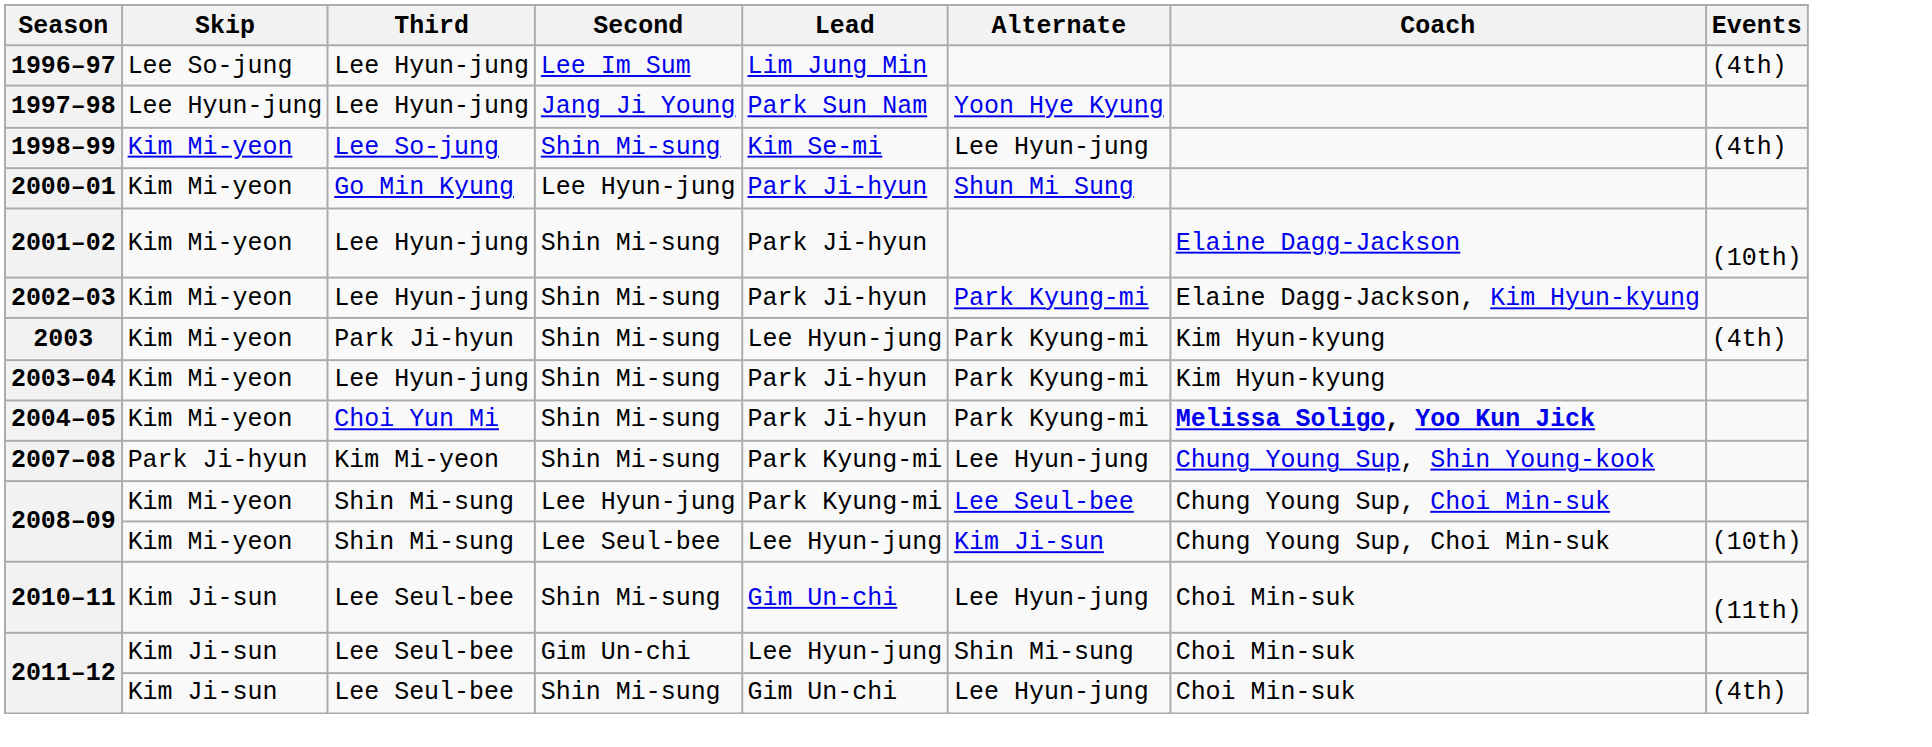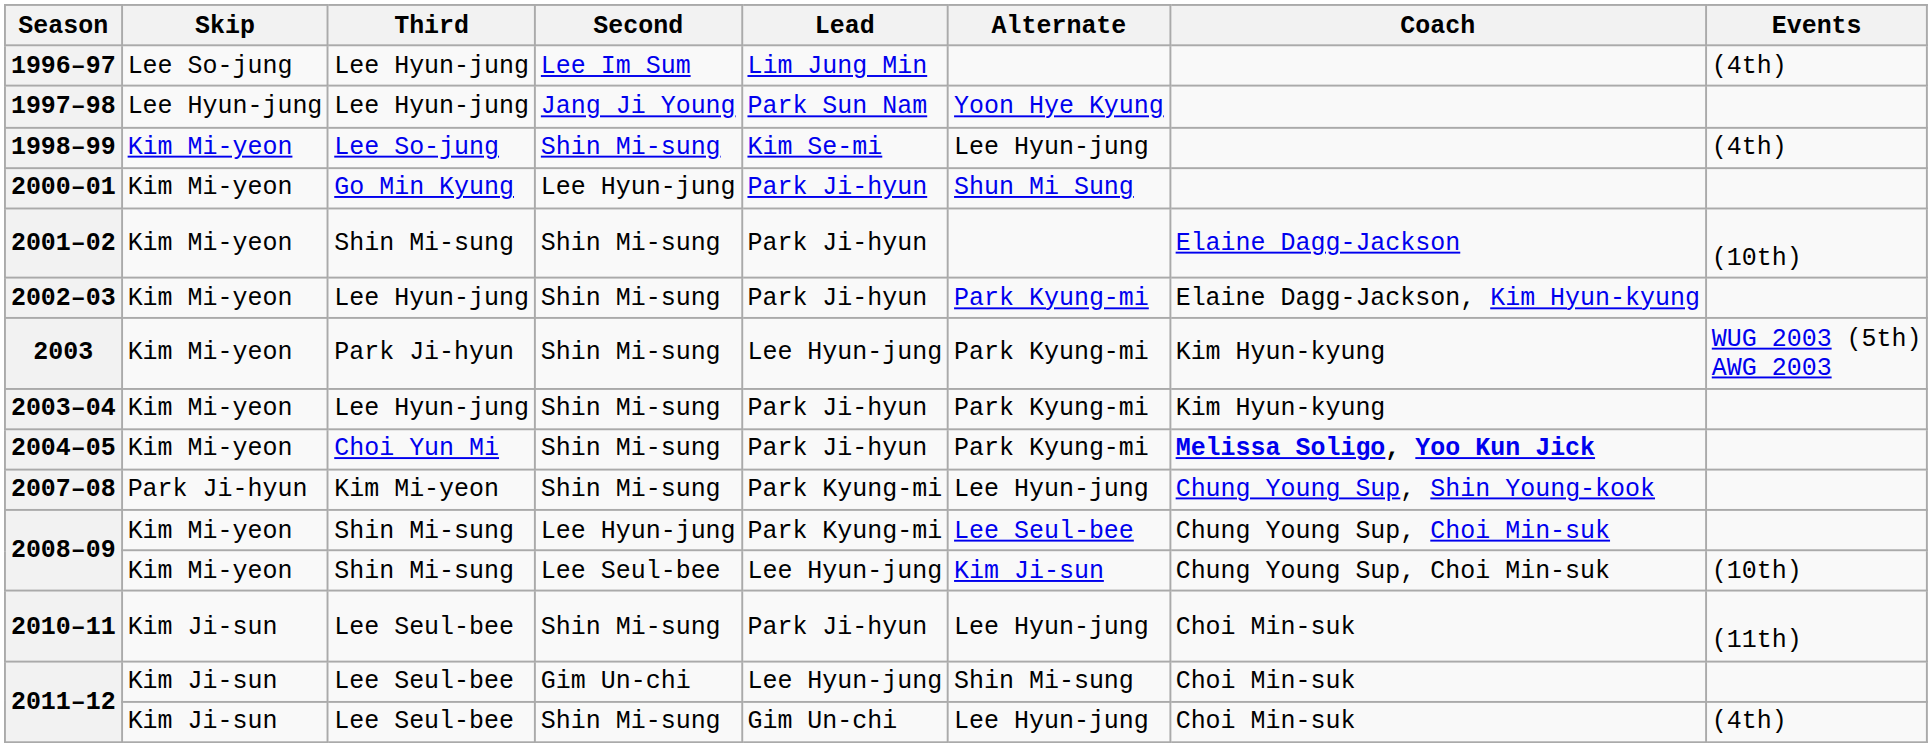 <table class="wikitable">
 <tr>
 <th scope="col">Season</th>
 <th scope="col">Skip</th>
 <th scope="col">Third</th>
 <th scope="col">Second</th>
 <th scope="col">Lead</th>
 <th scope="col">Alternate</th>
 <th scope="col">Coach</th>
 <th scope="col">Events</th>
 </tr>
 <tr>
 <th scope="row">1996–97</th>
 <td>Lee So-jung</td>
 <td>Lee Hyun-jung</td>
 <td><a href='#'>Lee Im Sum</a></td>
 <td><a href='#'>Lim Jung Min</a></td>
 <td></td>
 <td></td>
 <td> (4th)</td>
 </tr>
 <tr>
 <th scope="row">1997–98</th>
 <td>Lee Hyun-jung</td>
 <td>Lee Hyun-jung</td>
 <td><a href='#'>Jang Ji Young</a></td>
 <td><a href='#'>Park Sun Nam</a></td>
 <td><a href='#'>Yoon Hye Kyung</a></td>
 <td></td>
 <td> </td>
 </tr>
 <tr>
 <th scope="row">1998–99</th>
 <td><a href='#'>Kim Mi-yeon</a></td>
 <td><a href='#'>Lee So-jung</a></td>
 <td><a href='#'>Shin Mi-sung</a></td>
 <td><a href='#'>Kim Se-mi</a></td>
 <td>Lee Hyun-jung</td>
 <td></td>
 <td> (4th)</td>
 </tr>
 <tr>
 <th scope="row">2000–01</th>
 <td>Kim Mi-yeon</td>
 <td><a href='#'>Go Min Kyung</a></td>
 <td>Lee Hyun-jung</td>
 <td><a href='#'>Park Ji-hyun</a></td>
 <td><a href='#'>Shun Mi Sung</a></td>
 <td></td>
 <td> </td>
 </tr>
 <tr>
 <th scope="row">2001–02</th>
 <td>Kim Mi-yeon</td>
-<td>Lee Hyun-jung</td>
+<td>Shin Mi-sung</td>
 <td>Shin Mi-sung</td>
 <td>Park Ji-hyun</td>
 <td></td>
 <td><a href='#'>Elaine Dagg-Jackson</a></td>
 <td> <br> (10th)</td>
 </tr>
 <tr>
 <th scope="row">2002–03</th>
 <td>Kim Mi-yeon</td>
 <td>Lee Hyun-jung</td>
 <td>Shin Mi-sung</td>
 <td>Park Ji-hyun</td>
 <td><a href='#'>Park Kyung-mi</a></td>
 <td>Elaine Dagg-Jackson, <a href='#'>Kim Hyun-kyung</a></td>
 <td> </td>
 </tr>
 <tr>
 <th scope="row">2003</th>
 <td>Kim Mi-yeon</td>
 <td>Park Ji-hyun</td>
 <td>Shin Mi-sung</td>
 <td>Lee Hyun-jung</td>
 <td>Park Kyung-mi</td>
 <td>Kim Hyun-kyung</td>
-<td> (4th)</td>
+<td><a href='#'>WUG 2003</a> (5th)<br><a href='#'>AWG 2003</a> </td>
 </tr>
 <tr>
 <th scope="row">2003–04</th>
 <td>Kim Mi-yeon</td>
 <td>Lee Hyun-jung</td>
 <td>Shin Mi-sung</td>
 <td>Park Ji-hyun</td>
 <td>Park Kyung-mi</td>
 <td>Kim Hyun-kyung</td>
 <td> </td>
 </tr>
 <tr>
 <th scope="row">2004–05</th>
 <td>Kim Mi-yeon</td>
 <td><a href='#'>Choi Yun Mi</a></td>
 <td>Shin Mi-sung</td>
 <td>Park Ji-hyun</td>
 <td>Park Kyung-mi</td>
 <td><strong><a href='#'>Melissa Soligo</a>, <a href='#'>Yoo Kun Jick</a></strong></td>
 <td> </td>
 </tr>
 <tr>
 <th scope="row">2007–08</th>
 <td>Park Ji-hyun</td>
 <td>Kim Mi-yeon</td>
 <td>Shin Mi-sung</td>
 <td>Park Kyung-mi</td>
 <td>Lee Hyun-jung</td>
 <td><a href='#'>Chung Young Sup</a>, <a href='#'>Shin Young-kook</a></td>
 <td> </td>
 </tr>
 <tr>
 <th scope="row" rowspan=2>2008–09</th>
 <td>Kim Mi-yeon</td>
 <td>Shin Mi-sung</td>
 <td>Lee Hyun-jung</td>
 <td>Park Kyung-mi</td>
 <td><a href='#'>Lee Seul-bee</a></td>
 <td>Chung Young Sup, <a href='#'>Choi Min-suk</a></td>
 <td> </td>
 </tr>
 <tr>
 <td>Kim Mi-yeon</td>
 <td>Shin Mi-sung</td>
 <td>Lee Seul-bee</td>
 <td>Lee Hyun-jung</td>
 <td><a href='#'>Kim Ji-sun</a></td>
 <td>Chung Young Sup, Choi Min-suk</td>
 <td> (10th)</td>
 </tr>
 <tr>
 <th scope="row">2010–11</th>
 <td>Kim Ji-sun</td>
 <td>Lee Seul-bee</td>
 <td>Shin Mi-sung</td>
-<td><a href='#'>Gim Un-chi</a></td>
+<td>Park Ji-hyun</td>
 <td>Lee Hyun-jung</td>
 <td>Choi Min-suk</td>
 <td> <br> (11th)</td>
 </tr>
 <tr>
 <th scope="row" rowspan=2>2011–12</th>
 <td>Kim Ji-sun</td>
 <td>Lee Seul-bee</td>
 <td>Gim Un-chi</td>
 <td>Lee Hyun-jung</td>
 <td>Shin Mi-sung</td>
 <td>Choi Min-suk</td>
 <td> </td>
 </tr>
 <tr>
 <td>Kim Ji-sun</td>
 <td>Lee Seul-bee</td>
 <td>Shin Mi-sung</td>
 <td>Gim Un-chi</td>
 <td>Lee Hyun-jung</td>
 <td>Choi Min-suk</td>
 <td> (4th)</td>
 </tr>
 </table>
